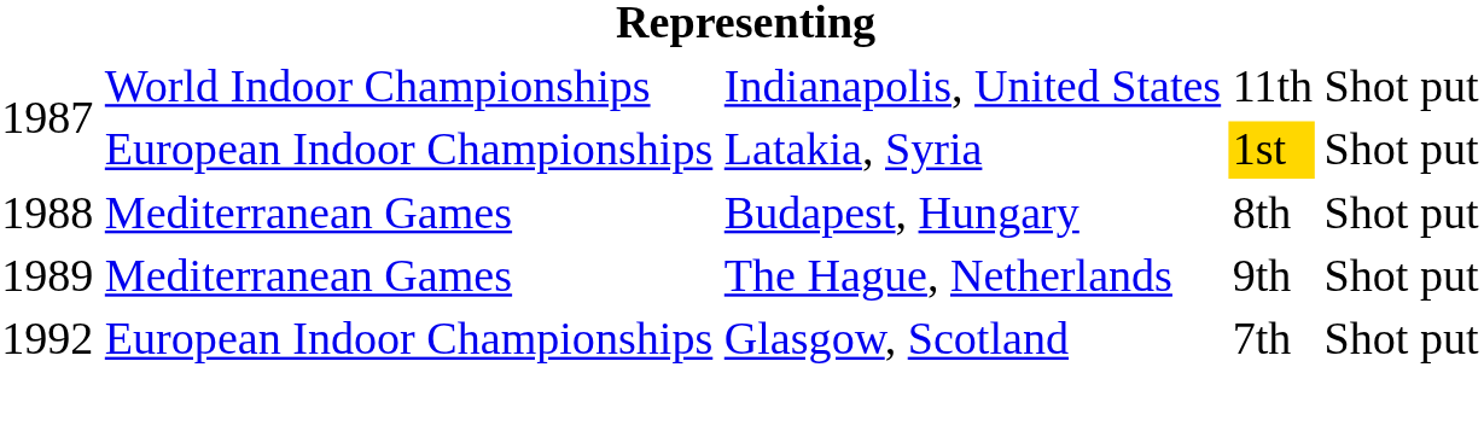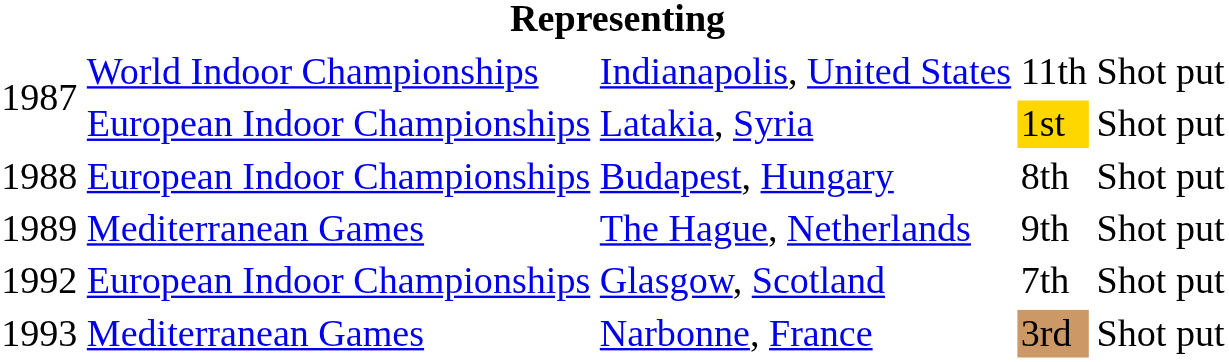 <table>
 <tr>
 <th colspan="6">Representing </th>
 </tr>
 <tr>
 <td rowspan=2>1987</td>
 <td><a href='#'>World Indoor Championships</a></td>
 <td><a href='#'>Indianapolis</a>, <a href='#'>United States</a></td>
 <td>11th</td>
 <td>Shot put</td>
 <td></td>
 </tr>
 <tr>
 <td><a href='#'>European Indoor Championships</a></td>
 <td><a href='#'>Latakia</a>, <a href='#'>Syria</a></td>
 <td bgcolor="gold">1st</td>
 <td>Shot put</td>
 <td></td>
 </tr>
 <tr>
 <td>1988</td>
-<td><a href='#'>Mediterranean Games</a></td>
+<td><a href='#'>European Indoor Championships</a></td>
 <td><a href='#'>Budapest</a>, <a href='#'>Hungary</a></td>
 <td>8th</td>
 <td>Shot put</td>
 <td></td>
 </tr>
 <tr>
 <td>1989</td>
 <td><a href='#'>Mediterranean Games</a></td>
 <td><a href='#'>The Hague</a>, <a href='#'>Netherlands</a></td>
 <td>9th</td>
 <td>Shot put</td>
 <td></td>
 </tr>
 <tr>
 <td>1992</td>
 <td><a href='#'>European Indoor Championships</a></td>
 <td><a href='#'>Glasgow</a>, <a href='#'>Scotland</a></td>
 <td>7th</td>
 <td>Shot put</td>
 <td></td>
 </tr>
+<tr>
+<td>1993</td>
+<td><a href='#'>Mediterranean Games</a></td>
+<td><a href='#'>Narbonne</a>, <a href='#'>France</a></td>
+<td bgcolor="cc9966">3rd</td>
+<td>Shot put</td>
+<td></td>
+</tr>
 </table>
